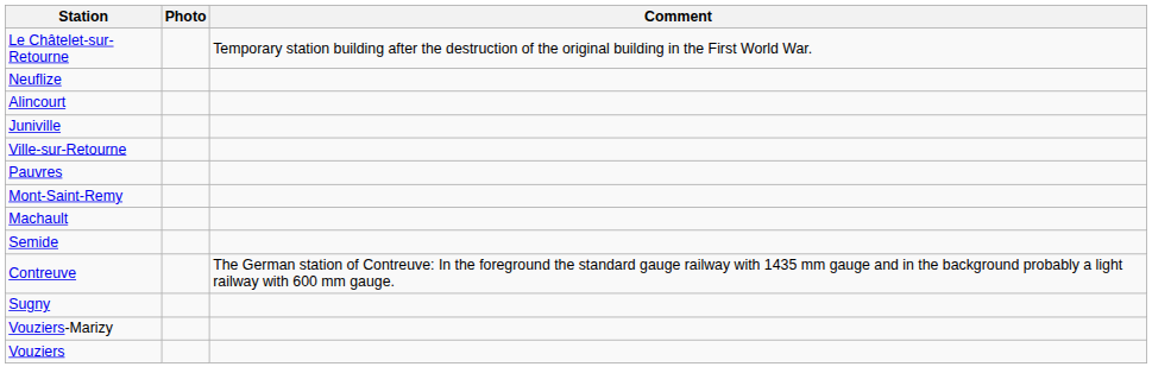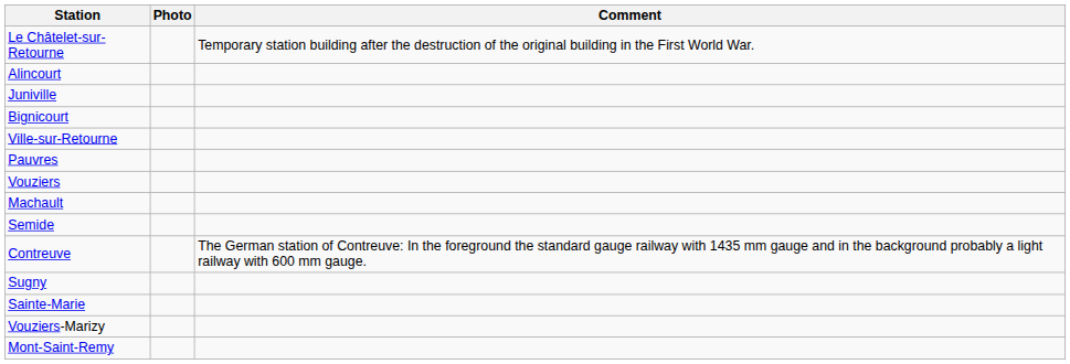 <table class="wikitable">
 <tr>
 <th>Station</th>
 <th>Photo</th>
 <th>Comment</th>
 </tr>
 <tr>
 <td><a href='#'>Le Châtelet-sur-Retourne</a></td>
 <td></td>
 <td>Temporary station building after the destruction of the original building in the First World War.</td>
 </tr>
 <tr>
-<td><a href='#'>Neuflize</a></td>
-<td></td>
-<td></td>
-</tr>
-<tr>
 <td><a href='#'>Alincourt</a></td>
 <td></td>
 <td></td>
 </tr>
 <tr>
 <td><a href='#'>Juniville</a></td>
+<td></td>
+<td></td>
+</tr>
+<tr>
+<td><a href='#'>Bignicourt</a></td>
 <td></td>
 <td></td>
 </tr>
 <tr>
 <td><a href='#'>Ville-sur-Retourne</a></td>
 <td></td>
 <td></td>
 </tr>
 <tr>
 <td><a href='#'>Pauvres</a></td>
 <td></td>
 <td></td>
 </tr>
 <tr>
-<td><a href='#'>Mont-Saint-Remy</a></td>
+<td><a href='#'>Vouziers</a></td>
 <td></td>
 <td></td>
 </tr>
 <tr>
 <td><a href='#'>Machault</a></td>
 <td></td>
 <td></td>
 </tr>
 <tr>
 <td><a href='#'>Semide</a></td>
 <td></td>
 <td></td>
 </tr>
 <tr>
 <td><a href='#'>Contreuve</a></td>
 <td></td>
 <td>The German station of Contreuve: In the foreground the standard gauge railway with 1435 mm gauge and in the background probably a light railway with 600 mm gauge.</td>
 </tr>
 <tr>
 <td><a href='#'>Sugny</a></td>
 <td></td>
 <td></td>
 </tr>
 <tr>
+<td><a href='#'>Sainte-Marie</a></td>
+<td></td>
+<td></td>
+</tr>
+<tr>
 <td><a href='#'>Vouziers</a>-Marizy</td>
 <td></td>
 <td></td>
 </tr>
 <tr>
-<td><a href='#'>Vouziers</a></td>
+<td><a href='#'>Mont-Saint-Remy</a></td>
 <td></td>
 <td></td>
 </tr>
 </table>
